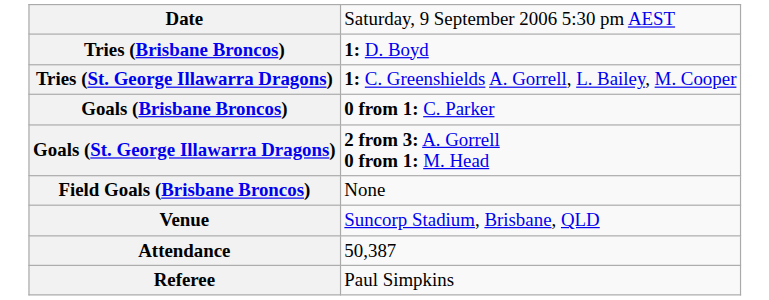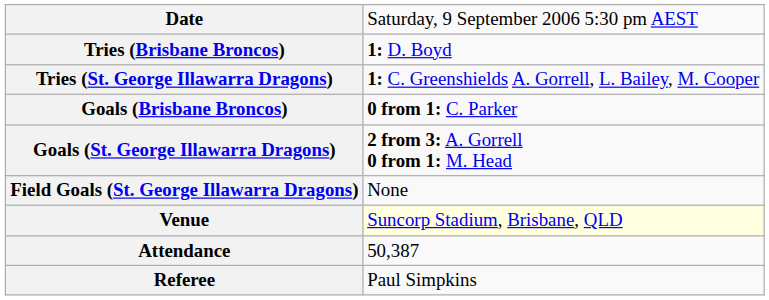 <table class="wikitable" style="margin:1em auto;">
 <tr>
 <th>Date</th>
 <td>Saturday, 9 September 2006 5:30 pm <a href='#'>AEST</a></td>
 </tr>
 <tr>
 <th>Tries (<a href='#'>Brisbane Broncos</a>)</th>
 <td><strong>1:</strong> <a href='#'>D. Boyd</a></td>
 </tr>
 <tr>
 <th>Tries (<a href='#'>St. George Illawarra Dragons</a>)</th>
 <td><strong>1:</strong> <a href='#'>C. Greenshields</a> <a href='#'>A. Gorrell</a>, <a href='#'>L. Bailey</a>, <a href='#'>M. Cooper</a></td>
 </tr>
 <tr>
 <th>Goals (<a href='#'>Brisbane Broncos</a>)</th>
 <td><strong>0 from 1:</strong> <a href='#'>C. Parker</a></td>
 </tr>
 <tr>
 <th>Goals (<a href='#'>St. George Illawarra Dragons</a>)</th>
 <td><strong>2 from 3:</strong> <a href='#'>A. Gorrell</a><br> <strong>0 from 1:</strong> <a href='#'>M. Head</a></td>
 </tr>
 <tr>
-<th>Field Goals (<a href='#'>Brisbane Broncos</a>)</th>
+<th>Field Goals (<a href='#'>St. George Illawarra Dragons</a>)</th>
 <td>None</td>
 </tr>
 <tr>
 <th>Venue</th>
-<td><a href='#'>Suncorp Stadium</a>, <a href='#'>Brisbane</a>, <a href='#'>QLD</a></td>
+<td style="background: lightyellow;"><a href='#'>Suncorp Stadium</a>, <a href='#'>Brisbane</a>, <a href='#'>QLD</a></td>
 </tr>
 <tr>
 <th>Attendance</th>
 <td>50,387</td>
 </tr>
 <tr>
 <th>Referee</th>
 <td>Paul Simpkins</td>
 </tr>
 </table>
